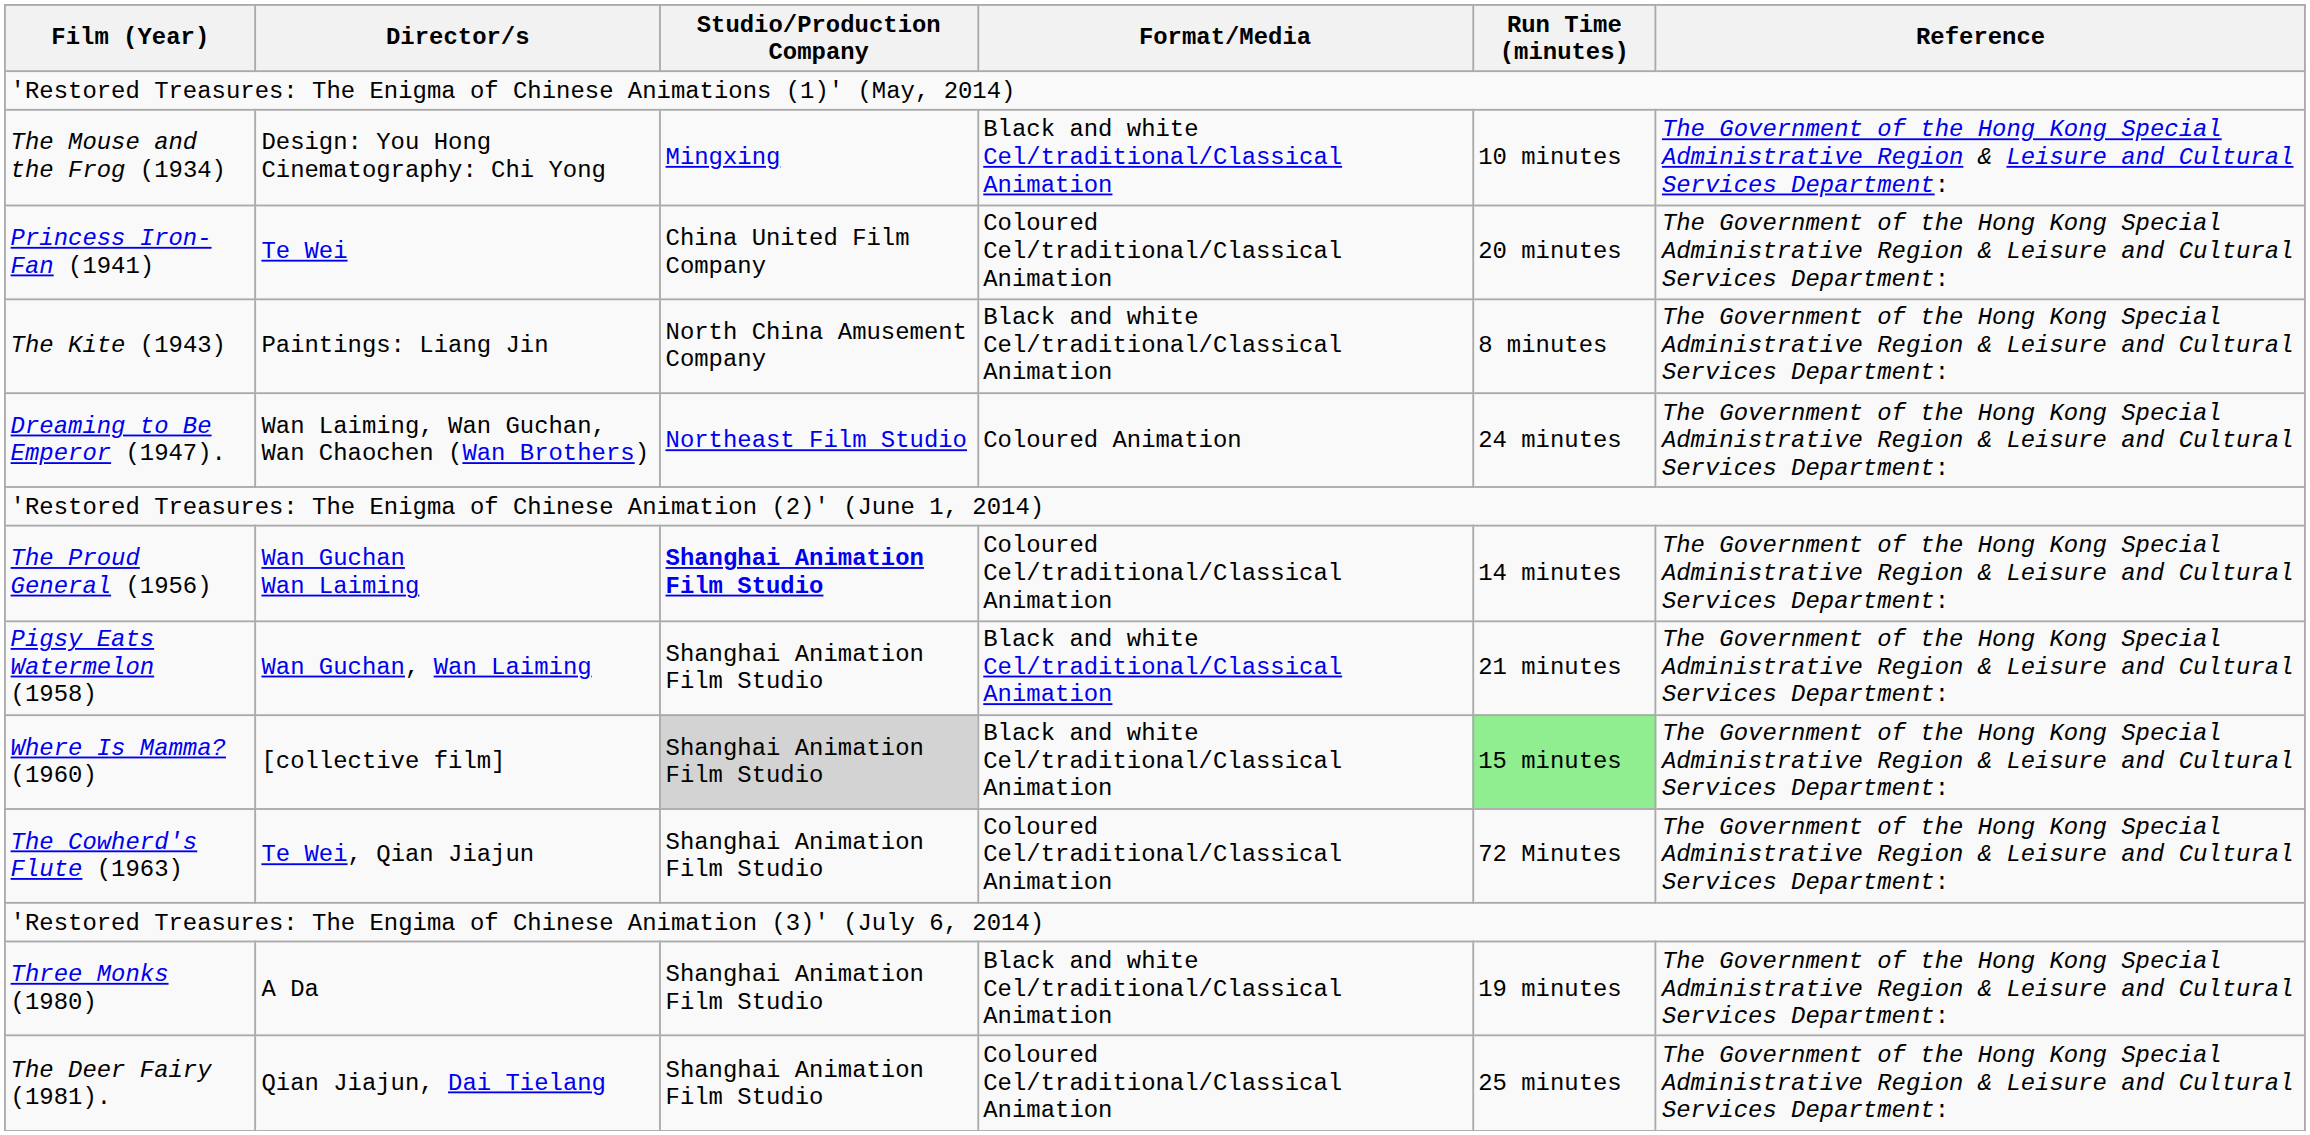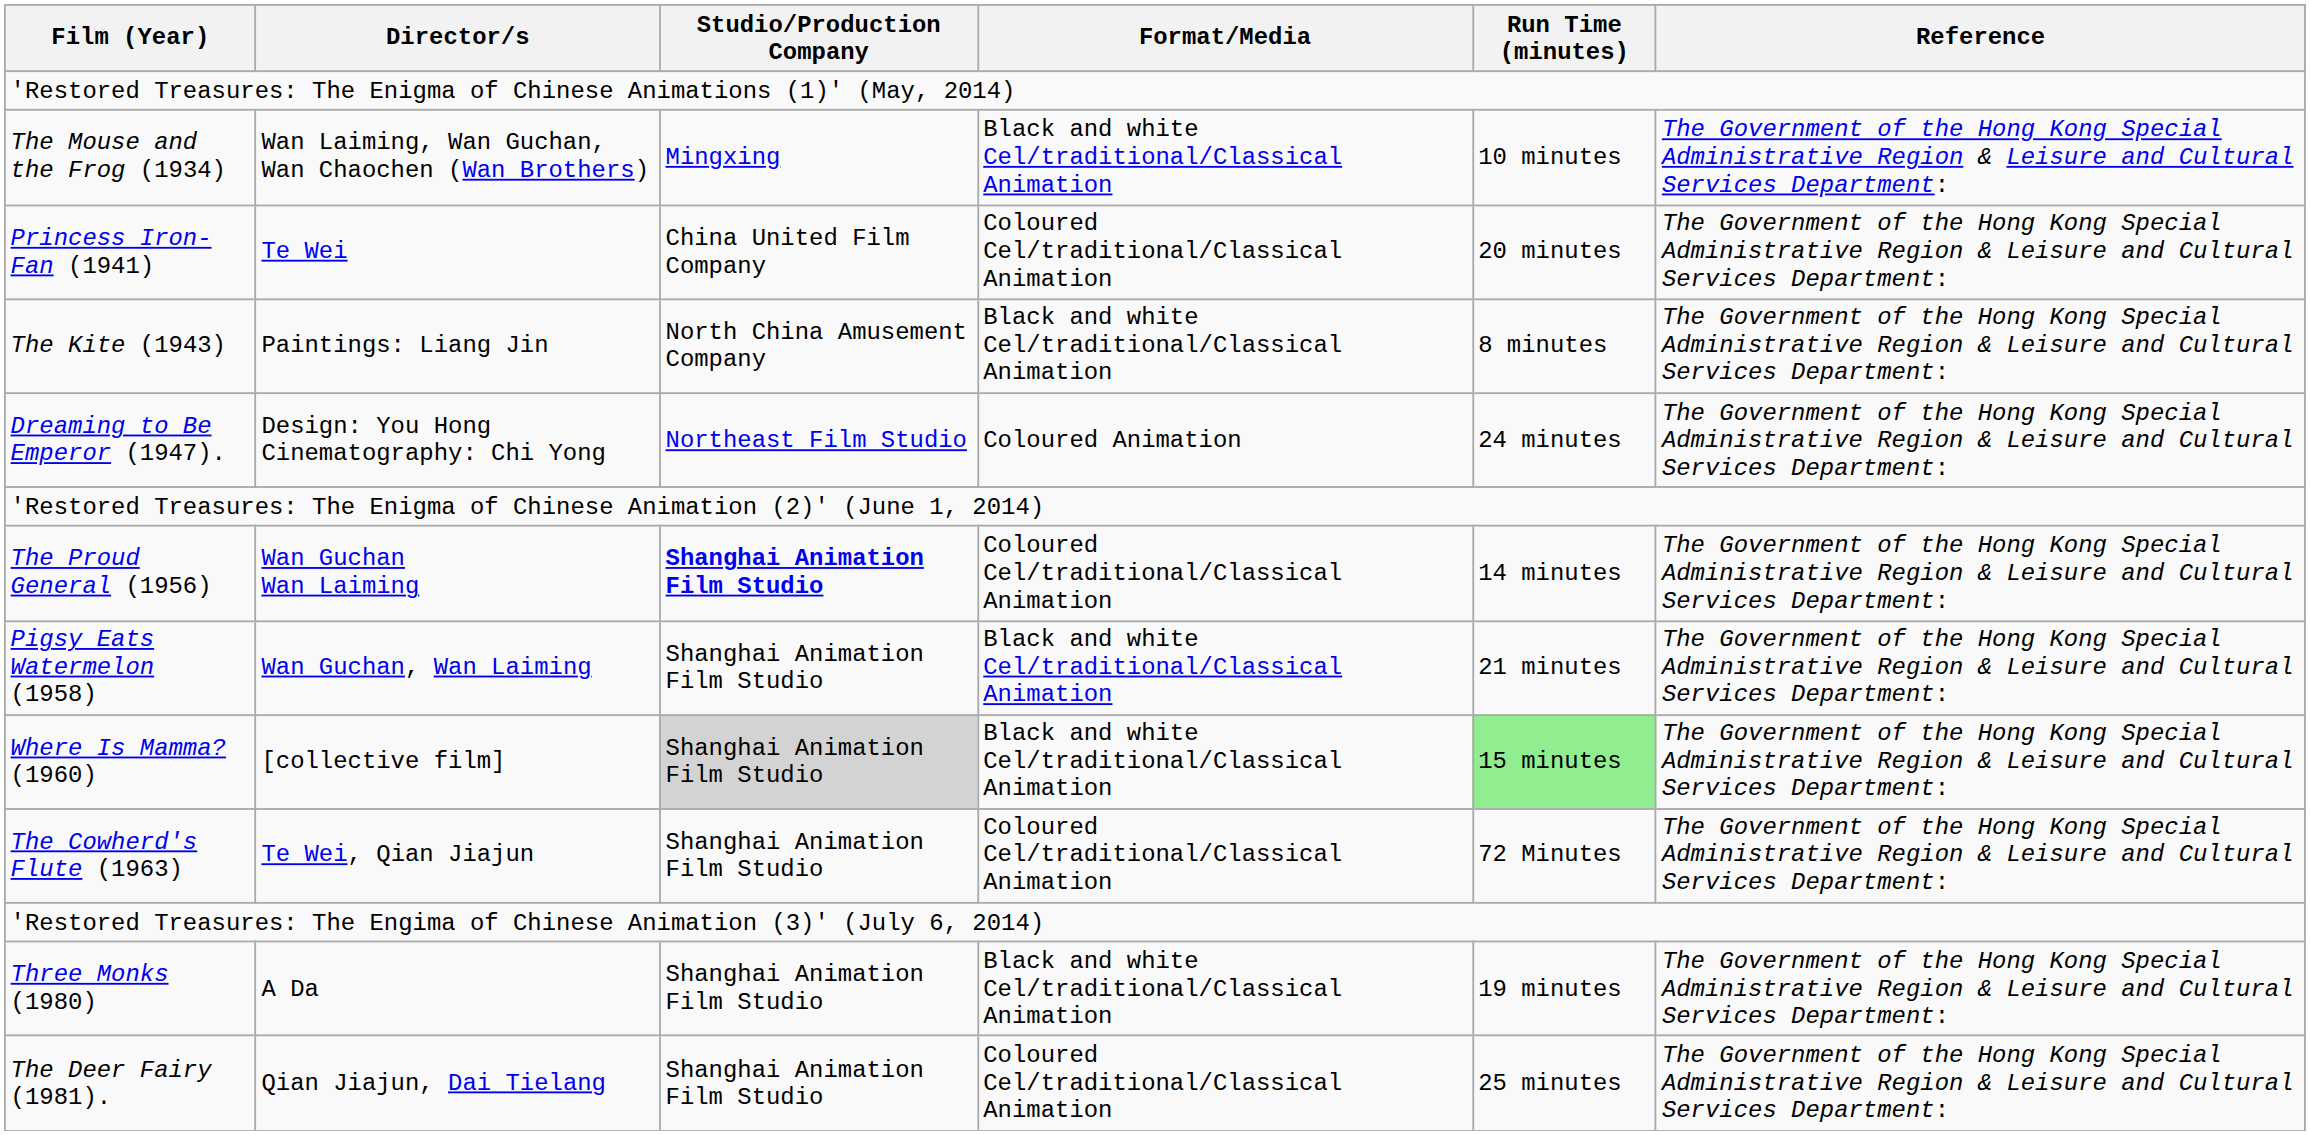 <table class="wikitable mw-collapsible">
 <tr>
 <th>Film (Year)</th>
 <th>Director/s</th>
 <th>Studio/Production Company</th>
 <th>Format/Media</th>
 <th>Run Time (minutes)</th>
 <th>Reference</th>
 </tr>
 <tr>
 <td colspan="6">'Restored Treasures: The Enigma of Chinese Animations (1)' (May, 2014)</td>
 </tr>
 <tr>
 <td><em>The Mouse and the Frog</em> (1934)</td>
-<td>Design: You Hong<br>Cinematography: Chi Yong</td>
+<td>Wan Laiming, Wan Guchan, Wan Chaochen (<a href='#'>Wan Brothers</a>)</td>
 <td><a href='#'>Mingxing</a></td>
 <td>Black and white <a href='#'>Cel/traditional/Classical Animation</a></td>
 <td>10 minutes</td>
 <td><em><a href='#'>The Government of the Hong Kong Special Administrative Region</a> & <a href='#'>Leisure and Cultural Services Department</a></em>:</td>
 </tr>
 <tr>
 <td><em><a href='#'>Princess Iron-Fan</a></em> (1941)</td>
 <td><a href='#'>Te Wei</a></td>
 <td>China United Film Company</td>
 <td>Coloured Cel/traditional/Classical Animation</td>
 <td>20 minutes</td>
 <td><em>The Government of the Hong Kong Special Administrative Region & Leisure and Cultural Services Department</em>:</td>
 </tr>
 <tr>
 <td><em>The Kite</em> (1943)</td>
 <td>Paintings: Liang Jin</td>
 <td>North China Amusement Company</td>
 <td>Black and white Cel/traditional/Classical Animation</td>
 <td>8 minutes</td>
 <td><em>The Government of the Hong Kong Special Administrative Region & Leisure and Cultural Services Department</em>:</td>
 </tr>
 <tr>
 <td><em><a href='#'>Dreaming to Be Emperor</a></em> (1947).</td>
-<td>Wan Laiming, Wan Guchan, Wan Chaochen (<a href='#'>Wan Brothers</a>)</td>
+<td>Design: You Hong<br>Cinematography: Chi Yong</td>
 <td><a href='#'>Northeast Film Studio</a></td>
 <td>Coloured Animation</td>
 <td>24 minutes</td>
 <td><em>The Government of the Hong Kong Special Administrative Region & Leisure and Cultural Services Department</em>:</td>
 </tr>
 <tr>
 <td colspan="6">'Restored Treasures: The Enigma of Chinese Animation (2)'  (June 1, 2014)</td>
 </tr>
 <tr>
 <td><em><a href='#'>The Proud General</a></em> (1956)</td>
 <td><a href='#'>Wan Guchan</a><br><a href='#'>Wan Laiming</a></td>
 <td><strong><a href='#'>Shanghai Animation Film Studio</a></strong></td>
 <td>Coloured<br>Cel/traditional/Classical Animation</td>
 <td>14 minutes</td>
 <td><em>The Government of the Hong Kong Special Administrative Region & Leisure and Cultural Services Department</em>:</td>
 </tr>
 <tr>
 <td><em><a href='#'>Pigsy Eats Watermelon</a></em>  (1958)</td>
 <td><a href='#'>Wan Guchan</a>, <a href='#'>Wan Laiming</a></td>
 <td>Shanghai Animation Film Studio</td>
 <td>Black and white <a href='#'>Cel/traditional/Classical Animation</a></td>
 <td>21 minutes</td>
 <td><em>The Government of the Hong Kong Special Administrative Region & Leisure and Cultural Services Department</em>:</td>
 </tr>
 <tr>
 <td><em><a href='#'>Where Is Mamma?</a></em> (1960)</td>
 <td>[collective film]</td>
 <td style="background: lightgrey;">Shanghai Animation Film Studio</td>
 <td>Black and white Cel/traditional/Classical Animation</td>
 <td style="background: lightgreen;">15 minutes</td>
 <td><em>The Government of the Hong Kong Special Administrative Region & Leisure and Cultural Services Department</em>:</td>
 </tr>
 <tr>
 <td><em><a href='#'>The Cowherd's Flute</a></em> (1963)</td>
 <td><a href='#'>Te Wei</a>, Qian Jiajun</td>
 <td>Shanghai Animation Film Studio</td>
 <td>Coloured Cel/traditional/Classical Animation</td>
 <td>72 Minutes</td>
 <td><em>The Government of the Hong Kong Special Administrative Region & Leisure and Cultural Services Department</em>:</td>
 </tr>
 <tr>
 <td colspan="6">'Restored Treasures: The Engima of Chinese Animation (3)' (July 6, 2014)</td>
 </tr>
 <tr>
 <td><em><a href='#'>Three Monks</a></em> (1980)</td>
 <td>A Da</td>
 <td>Shanghai Animation Film Studio</td>
 <td>Black and white Cel/traditional/Classical Animation</td>
 <td>19 minutes</td>
 <td><em>The Government of the Hong Kong Special Administrative Region & Leisure and Cultural Services Department</em>:</td>
 </tr>
 <tr>
 <td><em>The Deer Fairy</em> (1981).</td>
 <td>Qian Jiajun, <a href='#'>Dai Tielang</a></td>
 <td>Shanghai Animation Film Studio</td>
 <td>Coloured Cel/traditional/Classical Animation</td>
 <td>25 minutes</td>
 <td><em>The Government of the Hong Kong Special Administrative Region & Leisure and Cultural Services Department</em>:</td>
 </tr>
 </table>
